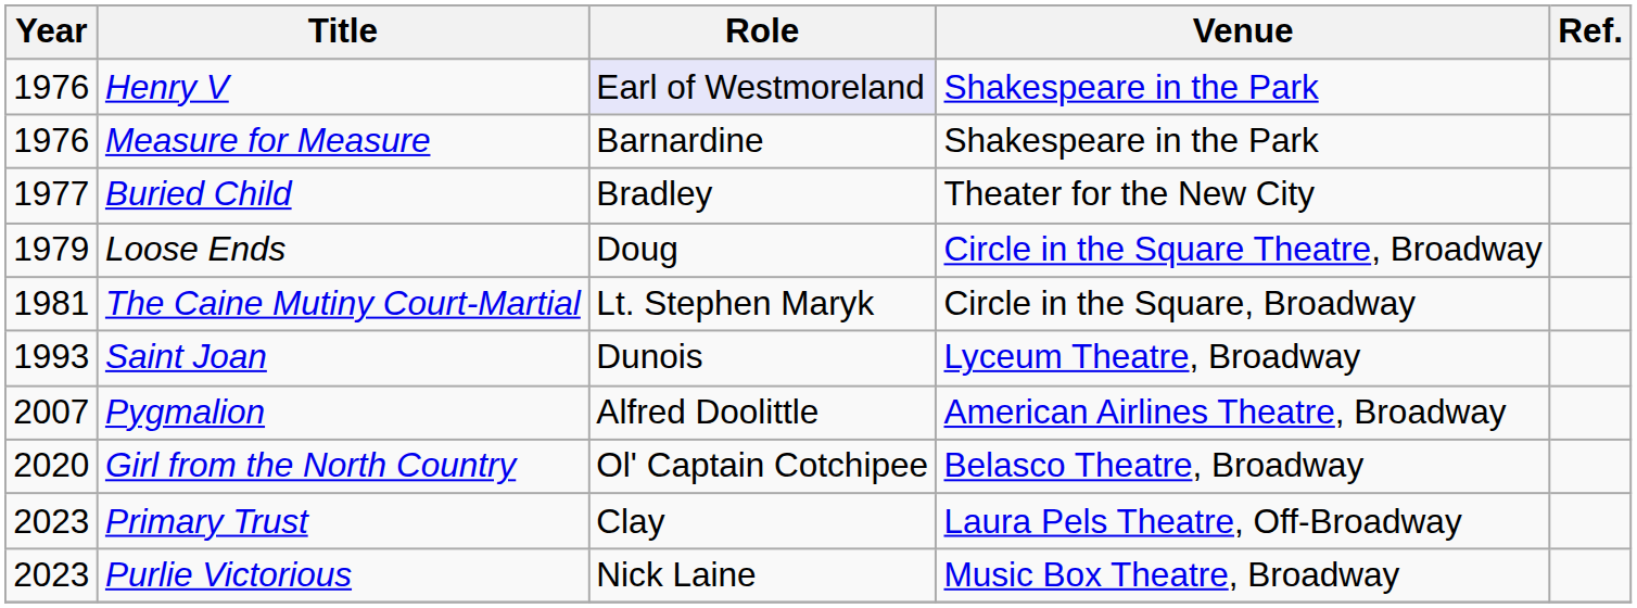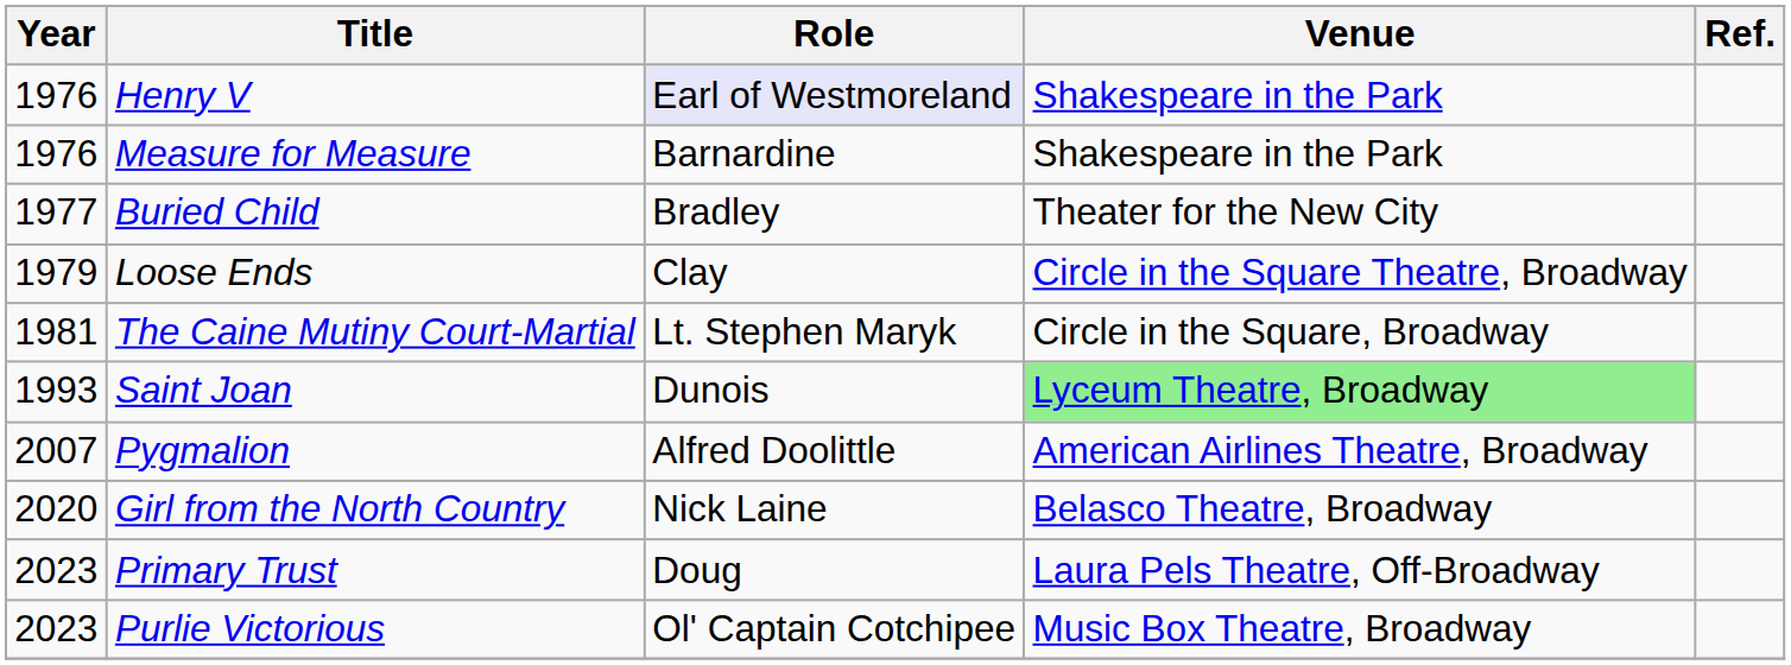 <table class="wikitable">
 <tr>
 <th>Year</th>
 <th>Title</th>
 <th>Role</th>
 <th>Venue</th>
 <th class=unsortable>Ref.</th>
 </tr>
 <tr>
 <td>1976</td>
 <td><em><a href='#'>Henry V</a></em></td>
 <td style="background: lavender;">Earl of Westmoreland</td>
 <td><a href='#'>Shakespeare in the Park</a></td>
 <td></td>
 </tr>
 <tr>
 <td>1976</td>
 <td><em><a href='#'>Measure for Measure</a></em></td>
 <td>Barnardine</td>
 <td>Shakespeare in the Park</td>
 <td></td>
 </tr>
 <tr>
 <td>1977</td>
 <td><em><a href='#'>Buried Child</a></em></td>
 <td>Bradley</td>
 <td>Theater for the New City</td>
 <td></td>
 </tr>
 <tr>
 <td>1979</td>
 <td><em>Loose Ends</em></td>
-<td>Doug</td>
+<td>Clay</td>
 <td><a href='#'>Circle in the Square Theatre</a>, Broadway</td>
 <td></td>
 </tr>
 <tr>
 <td>1981</td>
 <td><em><a href='#'>The Caine Mutiny Court-Martial</a></em></td>
 <td>Lt. Stephen Maryk</td>
 <td>Circle in the Square, Broadway</td>
 <td></td>
 </tr>
 <tr>
 <td>1993</td>
 <td><em><a href='#'>Saint Joan</a></em></td>
 <td>Dunois</td>
-<td><a href='#'>Lyceum Theatre</a>, Broadway</td>
+<td style="background: lightgreen;"><a href='#'>Lyceum Theatre</a>, Broadway</td>
 <td></td>
 </tr>
 <tr>
 <td>2007</td>
 <td><em><a href='#'>Pygmalion</a></em></td>
 <td>Alfred Doolittle</td>
 <td><a href='#'>American Airlines Theatre</a>, Broadway</td>
 <td></td>
 </tr>
 <tr>
 <td>2020</td>
 <td><em><a href='#'>Girl from the North Country</a></em></td>
-<td>Ol' Captain Cotchipee</td>
+<td>Nick Laine</td>
 <td><a href='#'>Belasco Theatre</a>, Broadway</td>
 <td></td>
 </tr>
 <tr>
 <td>2023</td>
 <td><em><a href='#'>Primary Trust</a></em></td>
-<td>Clay</td>
+<td>Doug</td>
 <td><a href='#'>Laura Pels Theatre</a>, Off-Broadway</td>
 <td></td>
 </tr>
 <tr>
 <td>2023</td>
 <td><em><a href='#'>Purlie Victorious</a></em></td>
-<td>Nick Laine</td>
+<td>Ol' Captain Cotchipee</td>
 <td><a href='#'>Music Box Theatre</a>, Broadway</td>
 <td></td>
 </tr>
 <tr>
 </tr>
 </table>
